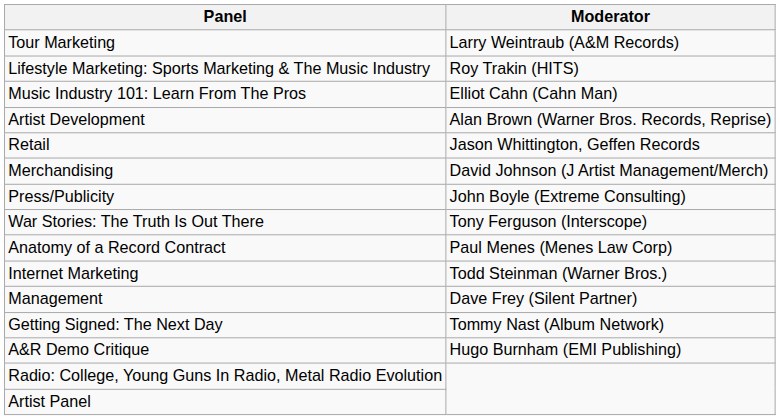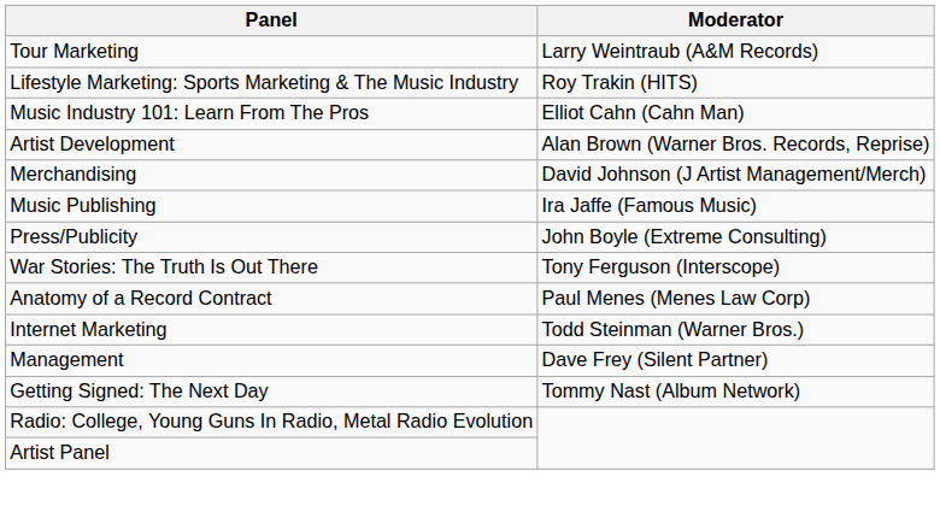 <table class="wikitable">
 <tr>
 <th>Panel</th>
 <th>Moderator</th>
 </tr>
 <tr>
 <td>Tour Marketing</td>
 <td>Larry Weintraub (A&M Records)</td>
 </tr>
 <tr>
 <td>Lifestyle Marketing: Sports Marketing & The Music Industry</td>
 <td>Roy Trakin (HITS)</td>
 </tr>
 <tr>
 <td>Music Industry 101: Learn From The Pros</td>
 <td>Elliot Cahn (Cahn Man)</td>
 </tr>
 <tr>
 <td>Artist Development</td>
 <td>Alan Brown (Warner Bros. Records, Reprise)</td>
 </tr>
 <tr>
-<td>Retail</td>
-<td>Jason Whittington, Geffen Records</td>
+<td>Merchandising</td>
+<td>David Johnson (J Artist Management/Merch)</td>
 </tr>
 <tr>
-<td>Merchandising</td>
-<td>David Johnson (J Artist Management/Merch)</td>
+<td>Music Publishing</td>
+<td>Ira Jaffe (Famous Music)</td>
 </tr>
 <tr>
 <td>Press/Publicity</td>
 <td>John Boyle (Extreme Consulting)</td>
 </tr>
 <tr>
 <td>War Stories: The Truth Is Out There</td>
 <td>Tony Ferguson (Interscope)</td>
 </tr>
 <tr>
 <td>Anatomy of a Record Contract</td>
 <td>Paul Menes (Menes Law Corp)</td>
 </tr>
 <tr>
 <td>Internet Marketing</td>
 <td>Todd Steinman (Warner Bros.)</td>
 </tr>
 <tr>
 <td>Management</td>
 <td>Dave Frey  (Silent Partner)</td>
 </tr>
 <tr>
 <td>Getting Signed: The Next Day</td>
 <td>Tommy Nast (Album Network)</td>
 </tr>
 <tr>
-<td>A&R Demo Critique</td>
-<td>Hugo Burnham (EMI Publishing)</td>
-</tr>
-<tr>
 <td>Radio: College, Young Guns In Radio, Metal Radio Evolution</td>
 </tr>
 <tr>
 <td>Artist Panel</td>
 </tr>
 </table>
